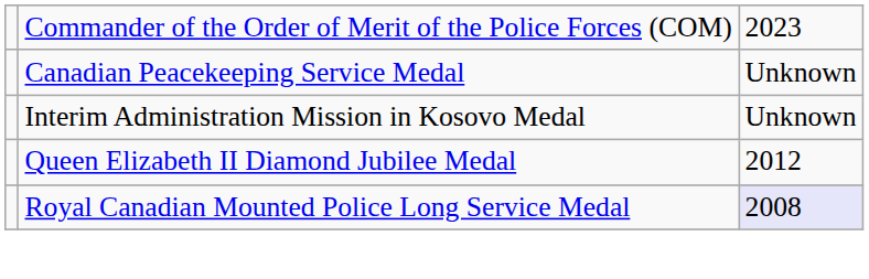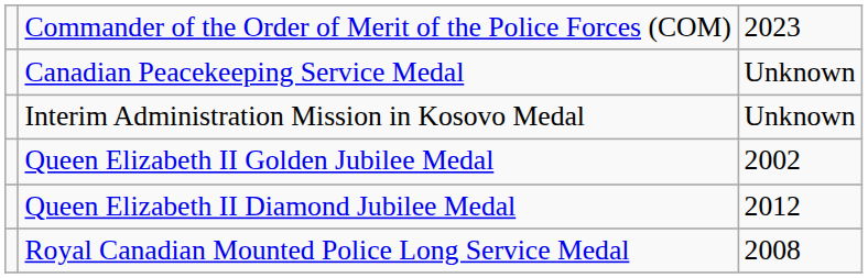 <table class="wikitable">
 <tr>
 <td></td>
 <td><a href='#'>Commander of the Order of Merit of the Police Forces</a> (COM)</td>
 <td>2023</td>
 </tr>
 <tr>
 <td></td>
 <td><a href='#'>Canadian Peacekeeping Service Medal</a></td>
 <td>Unknown</td>
 </tr>
 <tr>
 <td></td>
 <td>Interim Administration Mission in Kosovo Medal</td>
 <td>Unknown</td>
 </tr>
 <tr>
 <td></td>
+<td><a href='#'>Queen Elizabeth II Golden Jubilee Medal</a></td>
+<td>2002</td>
+</tr>
+<tr>
+<td></td>
 <td><a href='#'>Queen Elizabeth II Diamond Jubilee Medal</a></td>
 <td>2012</td>
 </tr>
 <tr>
 <td></td>
 <td><a href='#'>Royal Canadian Mounted Police Long Service Medal</a></td>
-<td style="background: lavender;">2008</td>
+<td>2008</td>
 </tr>
 </table>
